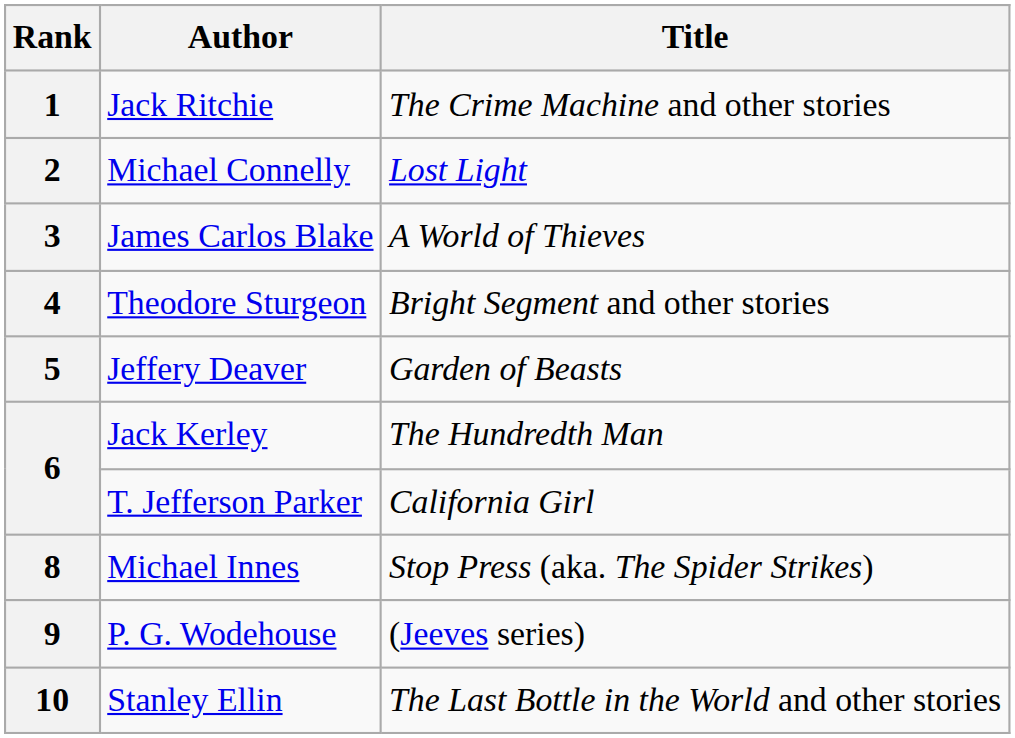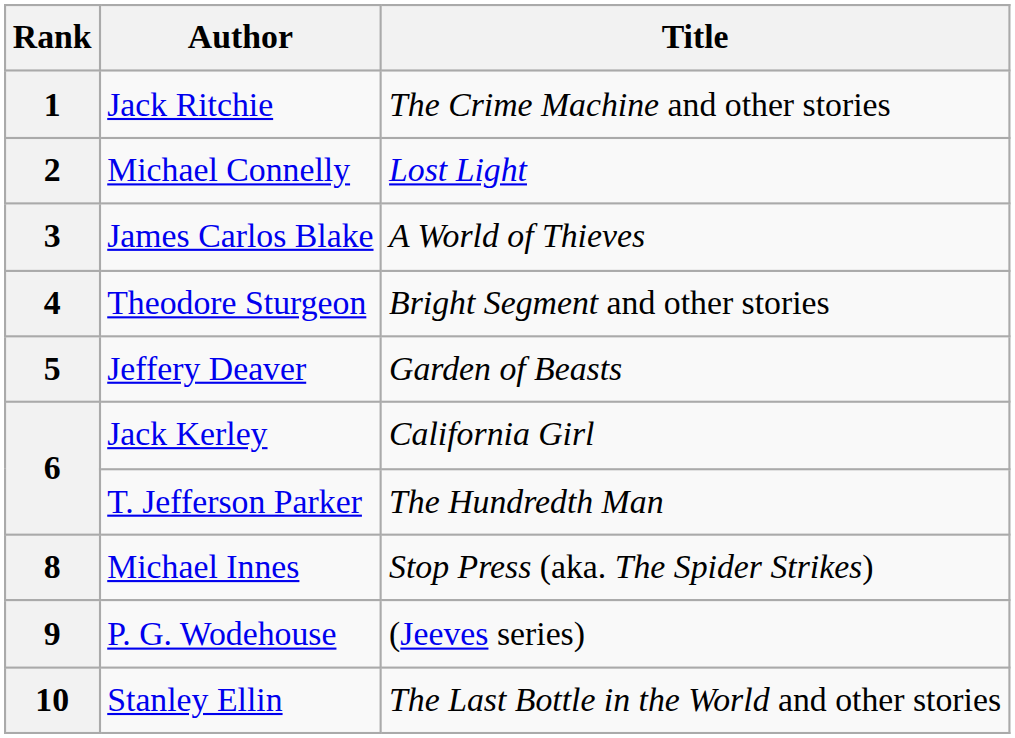 <table class="wikitable sortable" style="font-size:1.00em; line-height:1.5em;">
 <tr>
 <th>Rank</th>
 <th>Author</th>
 <th>Title</th>
 </tr>
 <tr>
 <th>1</th>
 <td><a href='#'>Jack Ritchie</a></td>
 <td><em>The Crime Machine</em> and other stories</td>
 </tr>
 <tr>
 <th>2</th>
 <td><a href='#'>Michael Connelly</a></td>
 <td><em><a href='#'>Lost Light</a></em></td>
 </tr>
 <tr>
 <th>3</th>
 <td><a href='#'>James Carlos Blake</a></td>
 <td><em>A World of Thieves</em></td>
 </tr>
 <tr>
 <th>4</th>
 <td><a href='#'>Theodore Sturgeon</a></td>
 <td><em>Bright Segment</em> and other stories</td>
 </tr>
 <tr>
 <th>5</th>
 <td><a href='#'>Jeffery Deaver</a></td>
 <td><em>Garden of Beasts</em></td>
 </tr>
 <tr>
 <th rowspan="2">6</th>
 <td><a href='#'>Jack Kerley</a></td>
-<td><em>The Hundredth Man</em></td>
+<td><em>California Girl</em></td>
 </tr>
 <tr>
 <td><a href='#'>T. Jefferson Parker</a></td>
-<td><em>California Girl</em></td>
+<td><em>The Hundredth Man</em></td>
 </tr>
 <tr>
 <th>8</th>
 <td><a href='#'>Michael Innes</a></td>
 <td><em>Stop Press</em> (aka. <em>The Spider Strikes</em>)</td>
 </tr>
 <tr>
 <th>9</th>
 <td><a href='#'>P. G. Wodehouse</a></td>
 <td>(<a href='#'>Jeeves</a> series)</td>
 </tr>
 <tr>
 <th>10</th>
 <td><a href='#'>Stanley Ellin</a></td>
 <td><em>The Last Bottle in the World</em> and other stories</td>
 </tr>
 </table>
